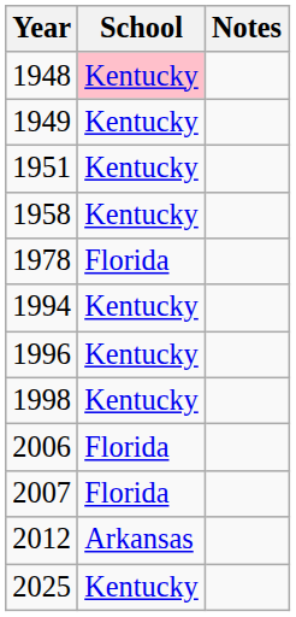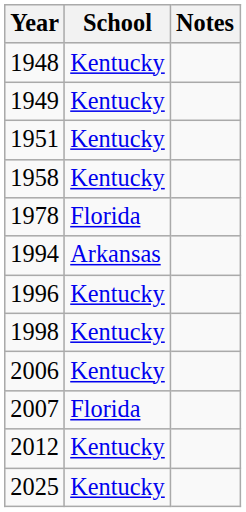 <table class="wikitable">
 <tr>
 <th>Year</th>
 <th>School</th>
 <th>Notes</th>
 </tr>
 <tr>
 <td>1948</td>
-<td style="background: pink;"><a href='#'>Kentucky</a></td>
+<td><a href='#'>Kentucky</a></td>
 <td></td>
 </tr>
 <tr>
 <td>1949</td>
 <td><a href='#'>Kentucky</a></td>
 <td></td>
 </tr>
 <tr>
 <td>1951</td>
 <td><a href='#'>Kentucky</a></td>
 <td></td>
 </tr>
 <tr>
 <td>1958</td>
 <td><a href='#'>Kentucky</a></td>
 <td></td>
 </tr>
 <tr>
 <td>1978</td>
 <td><a href='#'>Florida</a></td>
 <td></td>
 </tr>
 <tr>
 <td>1994</td>
-<td><a href='#'>Kentucky</a></td>
+<td><a href='#'>Arkansas</a></td>
 <td></td>
 </tr>
 <tr>
 <td>1996</td>
 <td><a href='#'>Kentucky</a></td>
 <td></td>
 </tr>
 <tr>
 <td>1998</td>
 <td><a href='#'>Kentucky</a></td>
 <td></td>
 </tr>
 <tr>
 <td>2006</td>
-<td><a href='#'>Florida</a></td>
+<td><a href='#'>Kentucky</a></td>
 <td></td>
 </tr>
 <tr>
 <td>2007</td>
 <td><a href='#'>Florida</a></td>
 <td></td>
 </tr>
 <tr>
 <td>2012</td>
-<td><a href='#'>Arkansas</a></td>
+<td><a href='#'>Kentucky</a></td>
 <td></td>
 </tr>
 <tr>
 <td>2025</td>
 <td><a href='#'>Kentucky</a></td>
 <td></td>
 </tr>
 </table>
